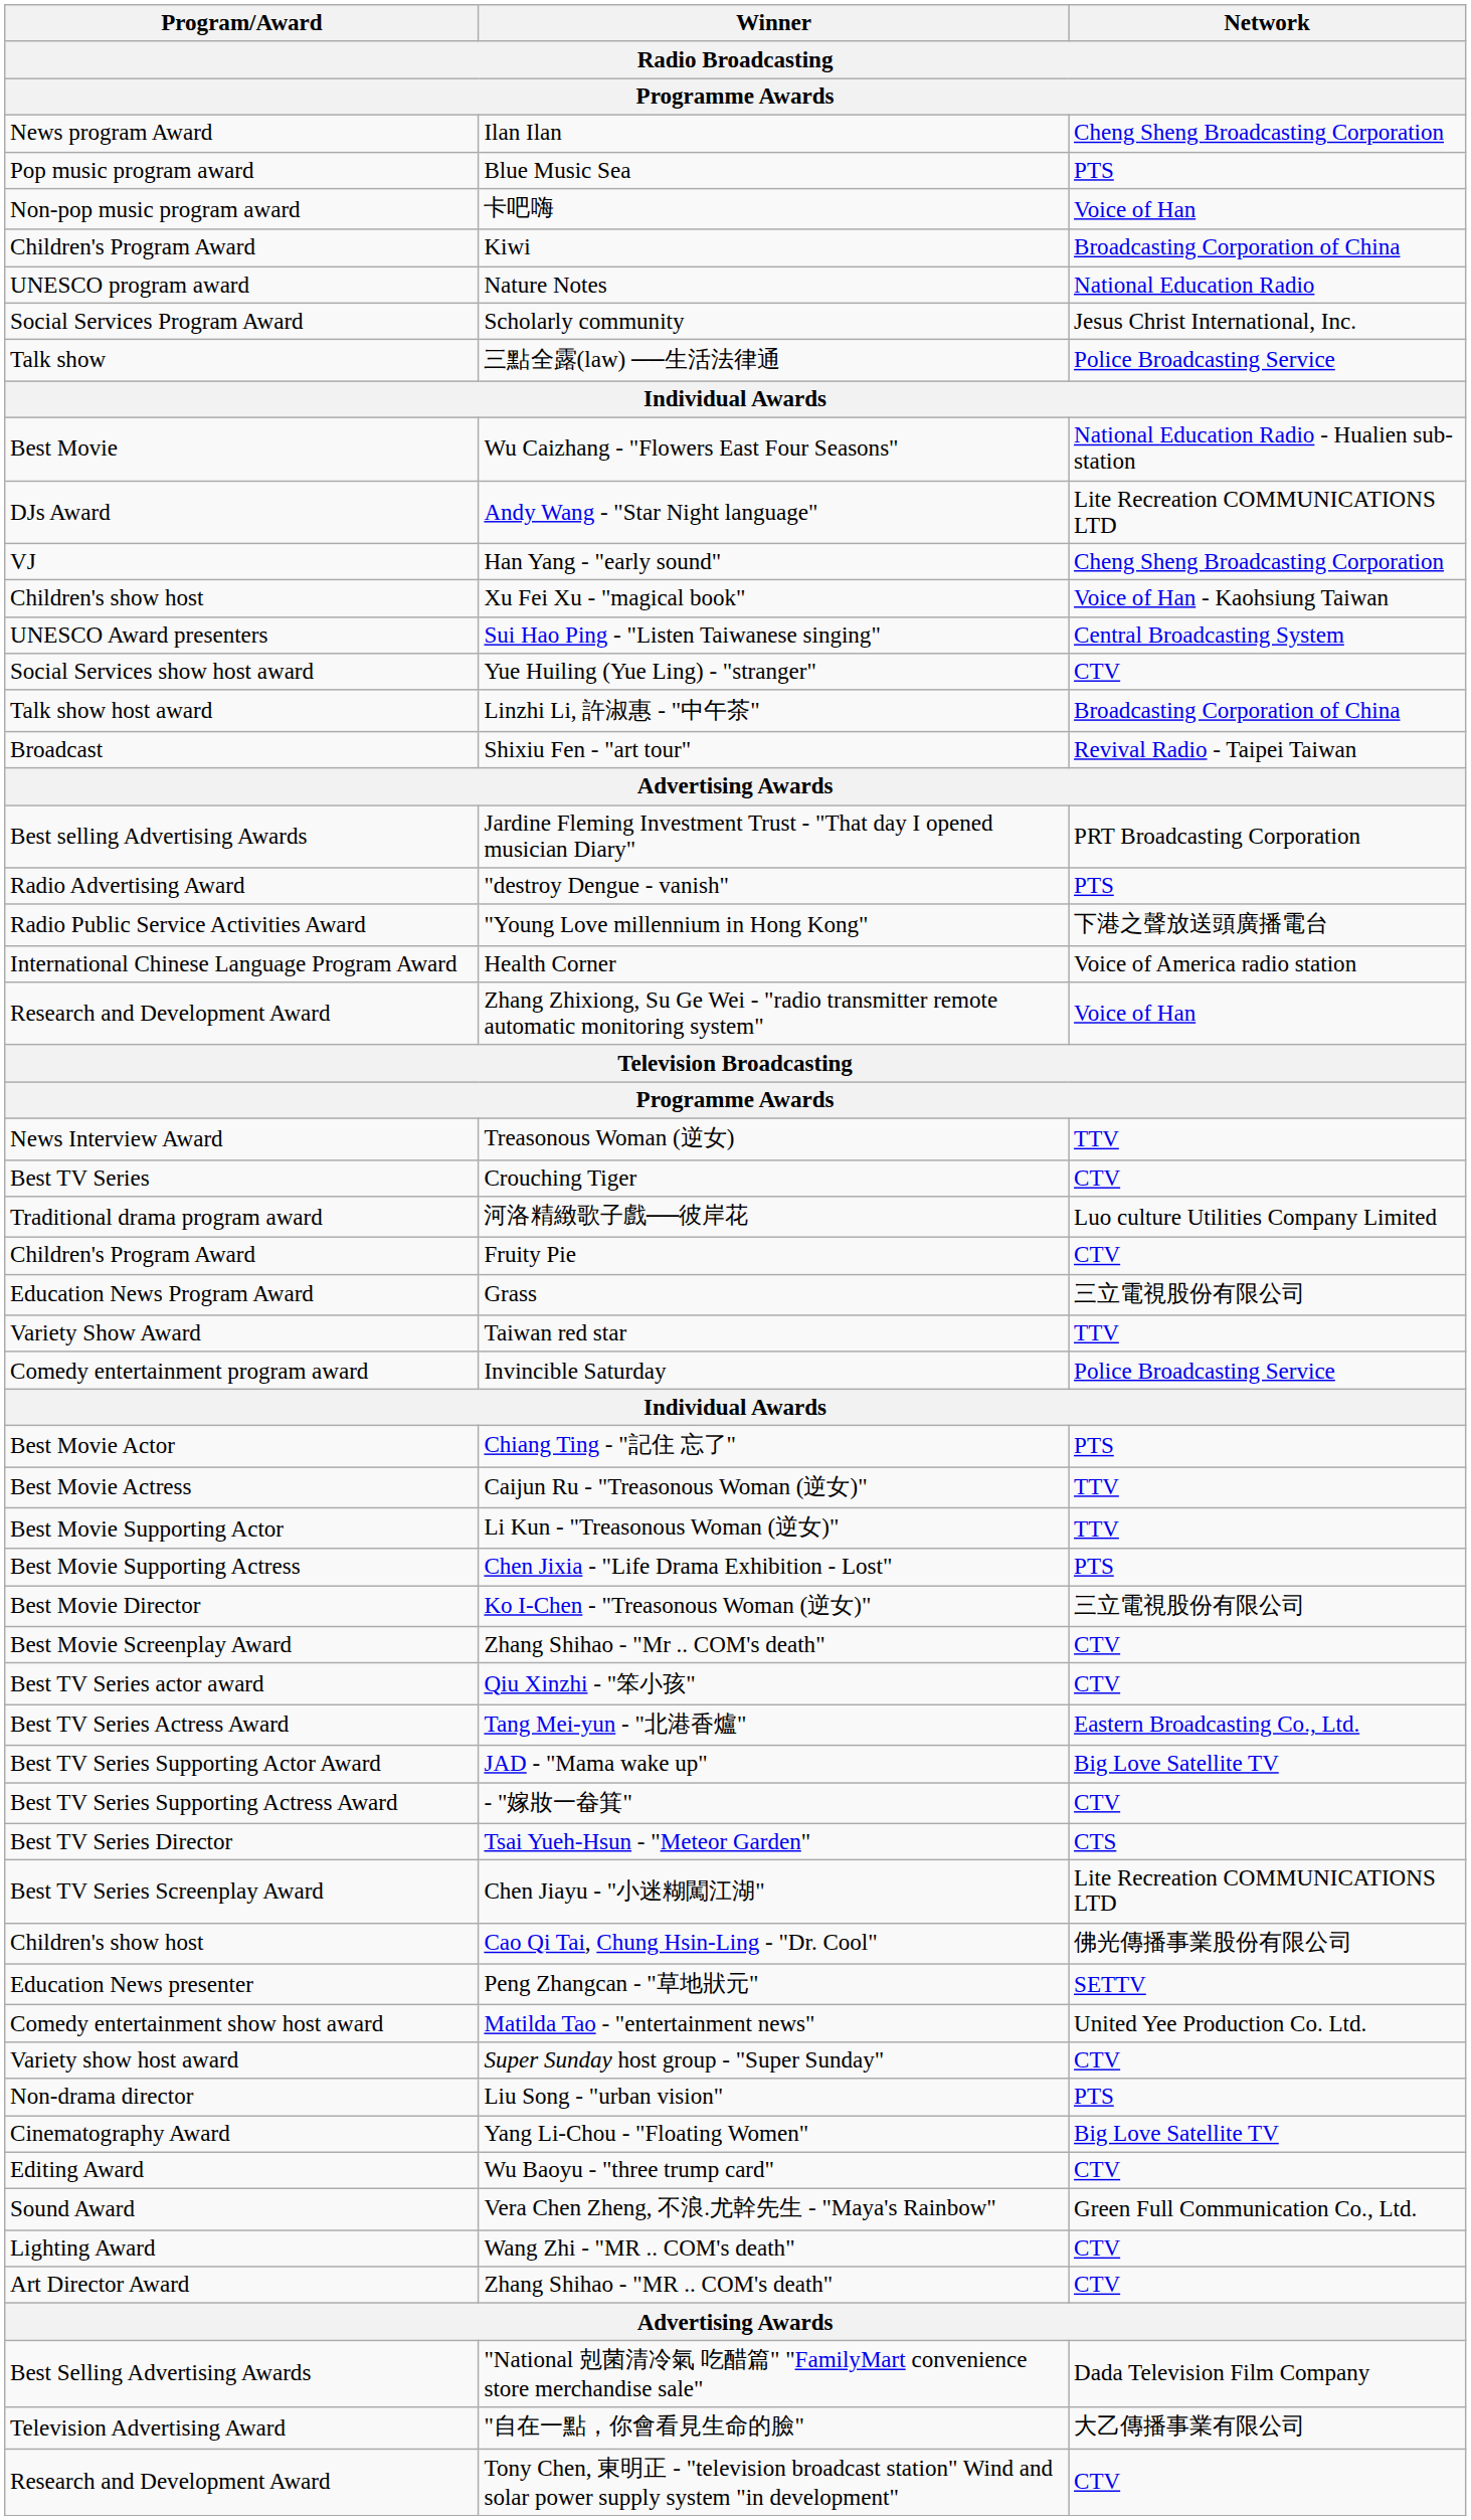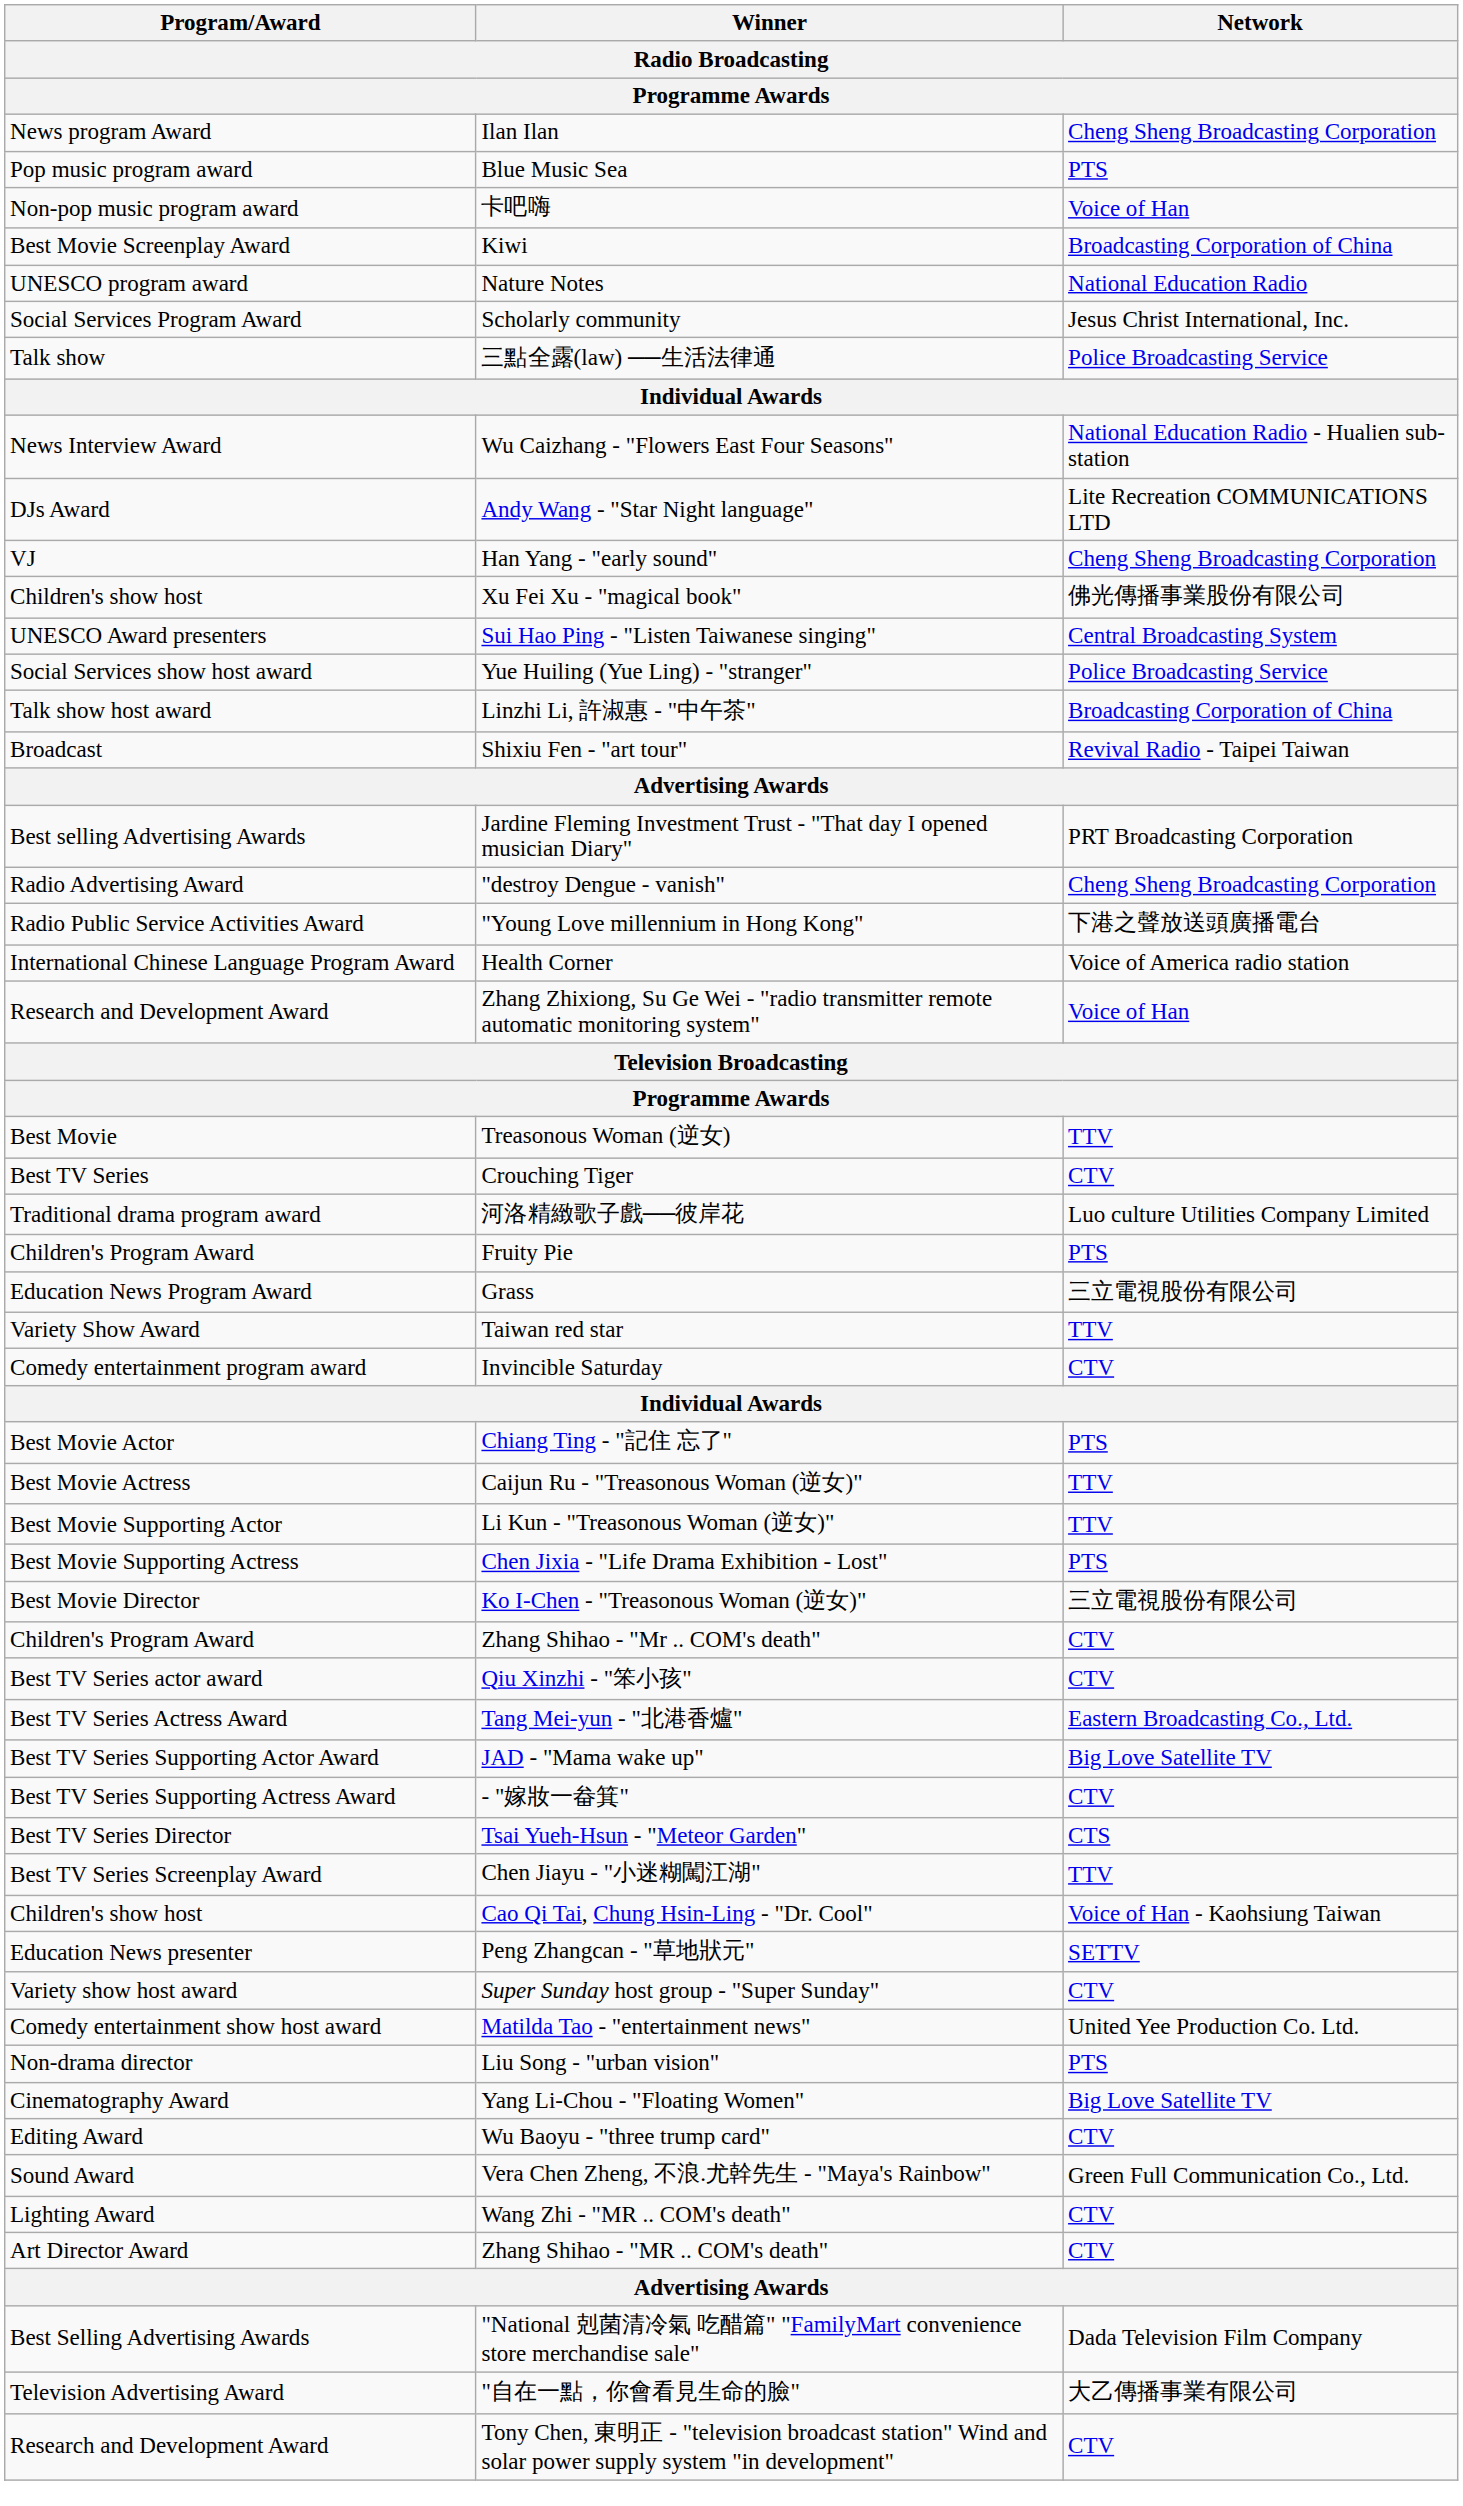 <table class="wikitable">
 <tr>
 <th style="width:240pt;">Program/Award</th>
 <th style="width:300pt;">Winner</th>
 <th style="width:200pt;">Network</th>
 </tr>
 <tr>
 <th colspan=3 style="text-align:center" style="background:#99CCFF;">Radio Broadcasting</th>
 </tr>
 <tr>
 <th colspan=3 style="text-align:center" style="background:LightSteelBlue;">Programme Awards</th>
 </tr>
 <tr>
 <td>News program Award</td>
 <td>Ilan Ilan</td>
 <td><a href='#'>Cheng Sheng Broadcasting Corporation</a></td>
 </tr>
 <tr>
 <td>Pop music program award</td>
 <td>Blue Music Sea</td>
 <td><a href='#'>PTS</a></td>
 </tr>
 <tr>
 <td>Non-pop music program award</td>
 <td>卡吧嗨</td>
 <td><a href='#'>Voice of Han</a></td>
 </tr>
 <tr>
-<td>Children's Program Award</td>
+<td>Best Movie Screenplay Award</td>
 <td>Kiwi</td>
 <td><a href='#'>Broadcasting Corporation of China</a></td>
 </tr>
 <tr>
 <td>UNESCO program award</td>
 <td>Nature Notes</td>
 <td><a href='#'>National Education Radio</a></td>
 </tr>
 <tr>
 <td>Social Services Program Award</td>
 <td>Scholarly community</td>
 <td>Jesus Christ International, Inc.</td>
 </tr>
 <tr>
 <td>Talk show</td>
 <td>三點全露(law) ──生活法律通</td>
 <td><a href='#'>Police Broadcasting Service</a></td>
 </tr>
 <tr>
 <th colspan=3 style="text-align:center" style="background:LightSteelBlue;">Individual Awards</th>
 </tr>
 <tr>
-<td>Best Movie</td>
+<td>News Interview Award</td>
 <td>Wu Caizhang - "Flowers East Four Seasons"</td>
 <td><a href='#'>National Education Radio</a> - Hualien sub-station</td>
 </tr>
 <tr>
 <td>DJs Award</td>
 <td><a href='#'>Andy Wang</a> - "Star Night language"</td>
 <td>Lite Recreation COMMUNICATIONS LTD</td>
 </tr>
 <tr>
 <td>VJ</td>
 <td>Han Yang - "early sound"</td>
 <td><a href='#'>Cheng Sheng Broadcasting Corporation</a></td>
 </tr>
 <tr>
 <td>Children's show host</td>
 <td>Xu Fei Xu - "magical book"</td>
-<td><a href='#'>Voice of Han</a> - Kaohsiung Taiwan</td>
+<td>佛光傳播事業股份有限公司</td>
 </tr>
 <tr>
 <td>UNESCO Award presenters</td>
 <td><a href='#'>Sui Hao Ping</a> - "Listen Taiwanese singing"</td>
 <td><a href='#'>Central Broadcasting System</a></td>
 </tr>
 <tr>
 <td>Social Services show host award</td>
 <td>Yue Huiling (Yue Ling) - "stranger"</td>
-<td><a href='#'>CTV</a></td>
+<td><a href='#'>Police Broadcasting Service</a></td>
 </tr>
 <tr>
 <td>Talk show host award</td>
 <td>Linzhi Li, 許淑惠 - "中午茶"</td>
 <td><a href='#'>Broadcasting Corporation of China</a></td>
 </tr>
 <tr>
 <td>Broadcast</td>
 <td>Shixiu Fen - "art tour"</td>
 <td><a href='#'>Revival Radio</a> - Taipei Taiwan</td>
 </tr>
 <tr>
 <th colspan=3 style="text-align:center" style="background:LightSteelBlue;">Advertising Awards</th>
 </tr>
 <tr>
 <td>Best selling Advertising Awards</td>
 <td>Jardine Fleming Investment Trust - "That day I opened musician Diary"</td>
 <td>PRT Broadcasting Corporation</td>
 </tr>
 <tr>
 <td>Radio Advertising Award</td>
 <td>"destroy Dengue - vanish"</td>
-<td><a href='#'>PTS</a></td>
+<td><a href='#'>Cheng Sheng Broadcasting Corporation</a></td>
 </tr>
 <tr>
 <td>Radio Public Service Activities Award</td>
 <td>"Young Love millennium in Hong Kong"</td>
 <td>下港之聲放送頭廣播電台</td>
 </tr>
 <tr>
 <td>International Chinese Language Program Award</td>
 <td>Health Corner</td>
 <td>Voice of America radio station</td>
 </tr>
 <tr>
 <td>Research and Development Award</td>
 <td>Zhang Zhixiong, Su Ge Wei - "radio transmitter remote automatic monitoring system"</td>
 <td><a href='#'>Voice of Han</a></td>
 </tr>
 <tr>
 <th colspan=3 style="text-align:center" style="background:#99CCFF;">Television Broadcasting</th>
 </tr>
 <tr>
 <th colspan=3 style="text-align:center" style="background:LightSteelBlue;">Programme Awards</th>
 </tr>
 <tr>
-<td>News Interview Award</td>
+<td>Best Movie</td>
 <td>Treasonous Woman (逆女)</td>
 <td><a href='#'>TTV</a></td>
 </tr>
 <tr>
 <td>Best TV Series</td>
 <td>Crouching Tiger</td>
 <td><a href='#'>CTV</a></td>
 </tr>
 <tr>
 <td>Traditional drama program award</td>
 <td>河洛精緻歌子戲──彼岸花</td>
 <td>Luo culture Utilities Company Limited</td>
 </tr>
 <tr>
 <td>Children's Program Award</td>
 <td>Fruity Pie</td>
-<td><a href='#'>CTV</a></td>
+<td><a href='#'>PTS</a></td>
 </tr>
 <tr>
 <td>Education News Program Award</td>
 <td>Grass</td>
 <td>三立電視股份有限公司</td>
 </tr>
 <tr>
 <td>Variety Show Award</td>
 <td>Taiwan red star</td>
 <td><a href='#'>TTV</a></td>
 </tr>
 <tr>
 <td>Comedy entertainment program award</td>
 <td>Invincible Saturday</td>
-<td><a href='#'>Police Broadcasting Service</a></td>
+<td><a href='#'>CTV</a></td>
 </tr>
 <tr>
 <th colspan=3 style="text-align:center" style="background:LightSteelBlue;">Individual Awards</th>
 </tr>
 <tr>
 <td>Best Movie Actor</td>
 <td><a href='#'>Chiang Ting</a> - "記住 忘了"</td>
 <td><a href='#'>PTS</a></td>
 </tr>
 <tr>
 <td>Best Movie Actress</td>
 <td>Caijun Ru - "Treasonous Woman (逆女)"</td>
 <td><a href='#'>TTV</a></td>
 </tr>
 <tr>
 <td>Best Movie Supporting Actor</td>
 <td>Li Kun - "Treasonous Woman (逆女)"</td>
 <td><a href='#'>TTV</a></td>
 </tr>
 <tr>
 <td>Best Movie Supporting Actress</td>
 <td><a href='#'>Chen Jixia</a> - "Life Drama Exhibition - Lost"</td>
 <td><a href='#'>PTS</a></td>
 </tr>
 <tr>
 <td>Best Movie Director</td>
 <td><a href='#'>Ko I-Chen</a> - "Treasonous Woman (逆女)"</td>
 <td>三立電視股份有限公司</td>
 </tr>
 <tr>
-<td>Best Movie Screenplay Award</td>
+<td>Children's Program Award</td>
 <td>Zhang Shihao - "Mr .. COM's death"</td>
 <td><a href='#'>CTV</a></td>
 </tr>
 <tr>
 <td>Best TV Series actor award</td>
 <td><a href='#'>Qiu Xinzhi</a> - "笨小孩"</td>
 <td><a href='#'>CTV</a></td>
 </tr>
 <tr>
 <td>Best TV Series Actress Award</td>
 <td><a href='#'>Tang Mei-yun</a> - "北港香爐"</td>
 <td><a href='#'>Eastern Broadcasting Co., Ltd.</a></td>
 </tr>
 <tr>
 <td>Best TV Series Supporting Actor Award</td>
 <td><a href='#'>JAD</a> - "Mama wake up"</td>
 <td><a href='#'>Big Love Satellite TV</a></td>
 </tr>
 <tr>
 <td>Best TV Series Supporting Actress Award</td>
 <td> - "嫁妝一畚箕"</td>
 <td><a href='#'>CTV</a></td>
 </tr>
 <tr>
 <td>Best TV Series Director</td>
 <td><a href='#'>Tsai Yueh-Hsun</a> - "<a href='#'>Meteor Garden</a>"</td>
 <td><a href='#'>CTS</a></td>
 </tr>
 <tr>
 <td>Best TV Series Screenplay Award</td>
 <td>Chen Jiayu - "小迷糊闖江湖"</td>
-<td>Lite Recreation COMMUNICATIONS LTD</td>
+<td><a href='#'>TTV</a></td>
 </tr>
 <tr>
 <td>Children's show host</td>
 <td><a href='#'>Cao Qi Tai</a>, <a href='#'>Chung Hsin-Ling</a> - "Dr. Cool"</td>
-<td>佛光傳播事業股份有限公司</td>
+<td><a href='#'>Voice of Han</a> - Kaohsiung Taiwan</td>
 </tr>
 <tr>
 <td>Education News presenter</td>
 <td>Peng Zhangcan - "草地狀元"</td>
 <td><a href='#'>SETTV</a></td>
 </tr>
 <tr>
+<td>Variety show host award</td>
+<td><em>Super Sunday</em> host group - "Super Sunday"</td>
+<td><a href='#'>CTV</a></td>
+</tr>
+<tr>
 <td>Comedy entertainment show host award</td>
 <td><a href='#'>Matilda Tao</a> - "entertainment news"</td>
 <td>United Yee Production Co. Ltd.</td>
-</tr>
-<tr>
-<td>Variety show host award</td>
-<td><em>Super Sunday</em> host group - "Super Sunday"</td>
-<td><a href='#'>CTV</a></td>
 </tr>
 <tr>
 <td>Non-drama director</td>
 <td>Liu Song - "urban vision"</td>
 <td><a href='#'>PTS</a></td>
 </tr>
 <tr>
 <td>Cinematography Award</td>
 <td>Yang Li-Chou - "Floating Women"</td>
 <td><a href='#'>Big Love Satellite TV</a></td>
 </tr>
 <tr>
 <td>Editing Award</td>
 <td>Wu Baoyu - "three trump card"</td>
 <td><a href='#'>CTV</a></td>
 </tr>
 <tr>
 <td>Sound Award</td>
 <td>Vera Chen Zheng, 不浪.尤幹先生 - "Maya's Rainbow"</td>
 <td>Green Full Communication Co., Ltd.</td>
 </tr>
 <tr>
 <td>Lighting Award</td>
 <td>Wang Zhi - "MR .. COM's death"</td>
 <td><a href='#'>CTV</a></td>
 </tr>
 <tr>
 <td>Art Director Award</td>
 <td>Zhang Shihao - "MR .. COM's death"</td>
 <td><a href='#'>CTV</a></td>
 </tr>
 <tr>
 <th colspan=3 style="text-align:center" style="background:LightSteelBlue;">Advertising Awards</th>
 </tr>
 <tr>
 <td>Best Selling Advertising Awards</td>
 <td>"National 剋菌清冷氣 吃醋篇" "<a href='#'>FamilyMart</a> convenience store merchandise sale"</td>
 <td>Dada Television Film Company</td>
 </tr>
 <tr>
 <td>Television Advertising Award</td>
 <td>"自在一點，你會看見生命的臉"</td>
 <td>大乙傳播事業有限公司</td>
 </tr>
 <tr>
 <td>Research and Development Award</td>
 <td>Tony Chen, 東明正 - "television broadcast station" Wind and solar power supply system "in development"</td>
 <td><a href='#'>CTV</a></td>
 </tr>
 </table>
